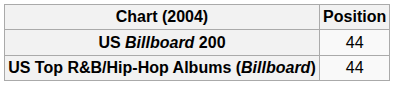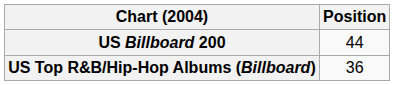 <table class="wikitable sortable plainrowheaders" style="text-align:center">
 <tr>
 <th scope="col">Chart (2004)</th>
 <th scope="col">Position</th>
 </tr>
 <tr>
 <th scope="row">US <em>Billboard</em> 200</th>
 <td>44</td>
 </tr>
 <tr>
 <th scope="row">US Top R&B/Hip-Hop Albums (<em>Billboard</em>)</th>
-<td>44</td>
+<td>36</td>
 </tr>
 </table>
